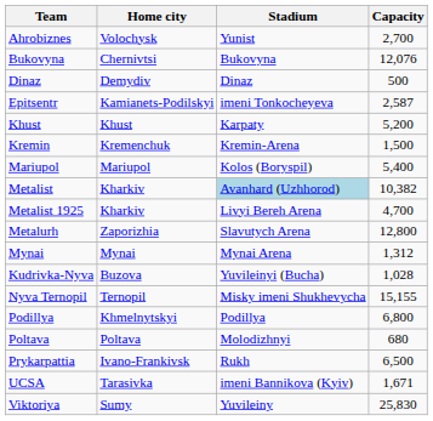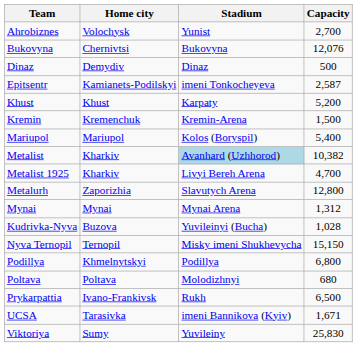 <table class="wikitable sortable" style="text-align: left;">
 <tr>
 <th>Team</th>
 <th>Home city</th>
 <th>Stadium</th>
 <th>Capacity</th>
 </tr>
 <tr>
 <td><a href='#'>Ahrobiznes</a></td>
 <td><a href='#'>Volochysk</a></td>
 <td><a href='#'>Yunist</a></td>
 <td align="center">2,700</td>
 </tr>
 <tr>
 <td><a href='#'>Bukovyna</a></td>
 <td><a href='#'>Chernivtsi</a></td>
 <td><a href='#'>Bukovyna</a></td>
 <td align="center">12,076</td>
 </tr>
 <tr>
 <td><a href='#'>Dinaz</a></td>
 <td><a href='#'>Demydiv</a></td>
 <td><a href='#'>Dinaz</a></td>
 <td align="center">500</td>
 </tr>
 <tr>
 <td><a href='#'>Epitsentr</a></td>
 <td><a href='#'>Kamianets-Podilskyi</a></td>
 <td><a href='#'>imeni Tonkocheyeva</a></td>
 <td align="center">2,587</td>
 </tr>
 <tr>
 <td><a href='#'>Khust</a></td>
 <td><a href='#'>Khust</a></td>
 <td><a href='#'>Karpaty</a></td>
 <td align="center">5,200</td>
 </tr>
 <tr>
 <td><a href='#'>Kremin</a></td>
 <td><a href='#'>Kremenchuk</a></td>
 <td><a href='#'>Kremin-Arena</a></td>
 <td align="center">1,500</td>
 </tr>
 <tr>
 <td><a href='#'>Mariupol</a></td>
 <td><a href='#'>Mariupol</a></td>
 <td><a href='#'>Kolos</a> (<a href='#'>Boryspil</a>)</td>
 <td align="center">5,400</td>
 </tr>
 <tr>
 <td><a href='#'>Metalist</a></td>
 <td><a href='#'>Kharkiv</a></td>
 <td style="background: lightblue;"><a href='#'>Avanhard</a> (<a href='#'>Uzhhorod</a>)</td>
 <td align="center">10,382</td>
 </tr>
 <tr>
 <td><a href='#'>Metalist 1925</a></td>
 <td><a href='#'>Kharkiv</a></td>
 <td><a href='#'>Livyi Bereh Arena</a></td>
 <td align="center">4,700</td>
 </tr>
 <tr>
 <td><a href='#'>Metalurh</a></td>
 <td><a href='#'>Zaporizhia</a></td>
 <td><a href='#'>Slavutych Arena</a></td>
 <td align="center">12,800</td>
 </tr>
 <tr>
 <td><a href='#'>Mynai</a></td>
 <td><a href='#'>Mynai</a></td>
 <td><a href='#'>Mynai Arena</a></td>
 <td align="center">1,312</td>
 </tr>
 <tr>
 <td><a href='#'>Kudrivka-Nyva</a></td>
 <td><a href='#'>Buzova</a></td>
 <td><a href='#'>Yuvileinyi</a> (<a href='#'>Bucha</a>)</td>
 <td align="center">1,028</td>
 </tr>
 <tr>
 <td><a href='#'>Nyva Ternopil</a></td>
 <td><a href='#'>Ternopil</a></td>
 <td><a href='#'>Misky imeni Shukhevycha</a></td>
-<td align="center">15,155</td>
+<td align="center">15,150</td>
 </tr>
 <tr>
 <td><a href='#'>Podillya</a></td>
 <td><a href='#'>Khmelnytskyi</a></td>
 <td><a href='#'>Podillya</a></td>
 <td align="center">6,800</td>
 </tr>
 <tr>
 <td><a href='#'>Poltava</a></td>
 <td><a href='#'>Poltava</a></td>
 <td><a href='#'>Molodizhnyi</a></td>
 <td align="center">680</td>
 </tr>
 <tr>
 <td><a href='#'>Prykarpattia</a></td>
 <td><a href='#'>Ivano-Frankivsk</a></td>
 <td><a href='#'>Rukh</a></td>
 <td align="center">6,500</td>
 </tr>
 <tr>
 <td><a href='#'>UCSA</a></td>
 <td><a href='#'>Tarasivka</a></td>
 <td><a href='#'>imeni Bannikova</a> (<a href='#'>Kyiv</a>)</td>
 <td align="center">1,671</td>
 </tr>
 <tr>
 <td><a href='#'>Viktoriya</a></td>
 <td><a href='#'>Sumy</a></td>
 <td><a href='#'>Yuvileiny</a></td>
 <td align="center">25,830</td>
 </tr>
 </table>
